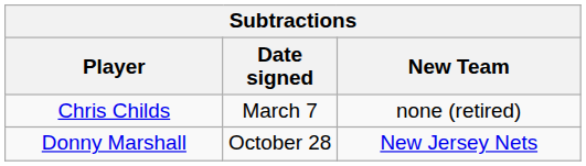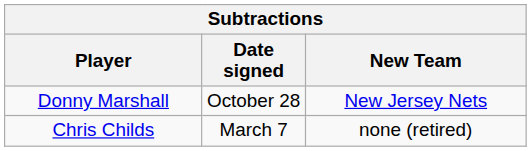 <table class="wikitable" style="text-align:center">
 <tr>
 <th colspan=3>Subtractions</th>
 </tr>
 <tr>
 <th style="width:160px">Player</th>
 <th style="width:80px">Date signed</th>
 <th style="width:180px">New Team</th>
 </tr>
 <tr>
+<td><a href='#'>Donny Marshall</a></td>
+<td>October 28</td>
+<td><a href='#'>New Jersey Nets</a></td>
+</tr>
+<tr>
 <td><a href='#'>Chris Childs</a></td>
 <td>March 7</td>
 <td>none (retired)</td>
 </tr>
-<tr>
-<td><a href='#'>Donny Marshall</a></td>
-<td>October 28</td>
-<td><a href='#'>New Jersey Nets</a></td>
-</tr>
 </table>
